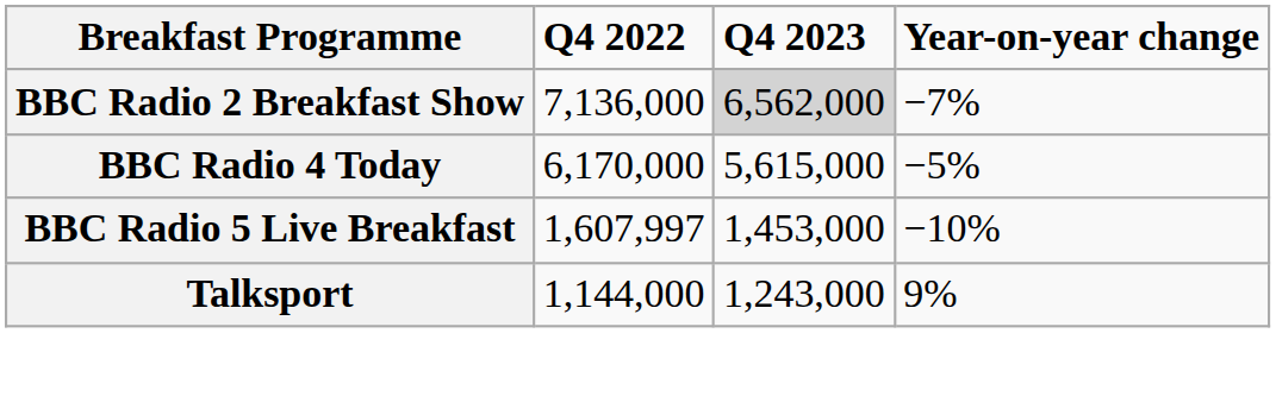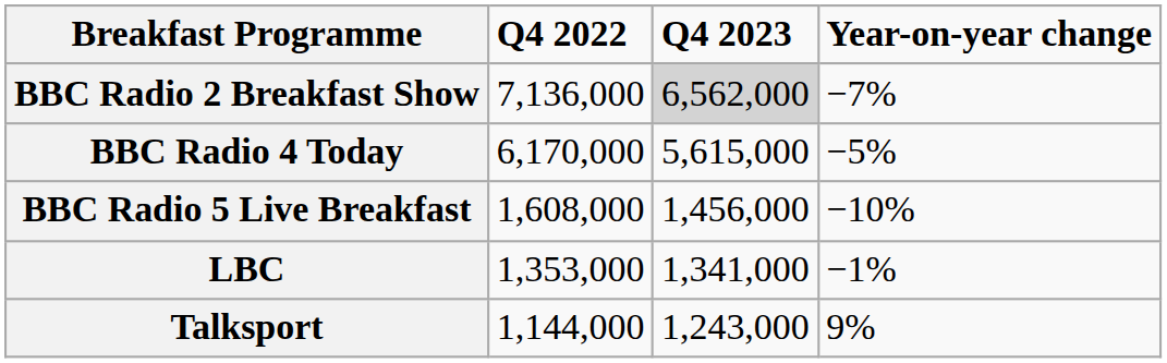 <table class="wikitable">
 <tr>
 <th>Breakfast Programme</th>
 <td><strong>Q4 2022</strong></td>
 <td><strong>Q4 2023</strong></td>
 <td><strong>Year-on-year change</strong></td>
 </tr>
 <tr>
 <th colspan="1">BBC Radio 2 Breakfast Show</th>
 <td colspan="1">7,136,000</td>
 <td colspan="1" style="background: lightgrey;">6,562,000</td>
 <td colspan="1">−7%</td>
 </tr>
 <tr>
 <th colspan="1">BBC Radio 4 Today</th>
 <td colspan="1">6,170,000</td>
 <td colspan="1">5,615,000</td>
 <td colspan="1">−5%</td>
 </tr>
 <tr>
 <th colspan="1">BBC Radio 5 Live Breakfast</th>
-<td colspan="1">1,607,997</td>
-<td colspan="1">1,453,000</td>
+<td colspan="1">1,608,000</td>
+<td colspan="1">1,456,000</td>
 <td colspan="1">−10%</td>
+</tr>
+<tr>
+<th colspan="1">LBC</th>
+<td colspan="1">1,353,000</td>
+<td colspan="1">1,341,000</td>
+<td colspan="1">−1%</td>
 </tr>
 <tr>
 <th colspan="1">Talksport</th>
 <td colspan="1">1,144,000</td>
 <td colspan="1">1,243,000</td>
 <td colspan="1">9%</td>
 </tr>
 </table>
